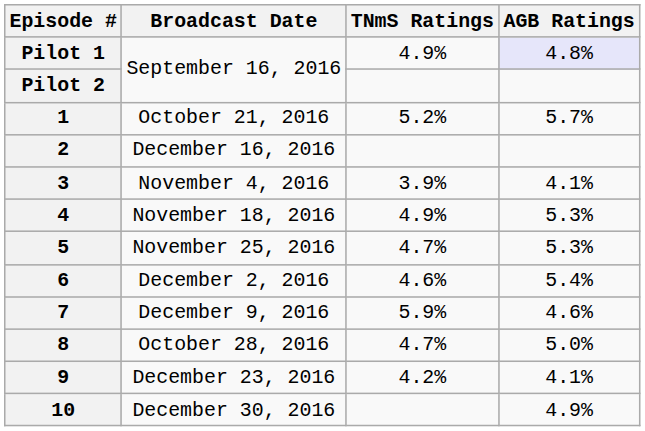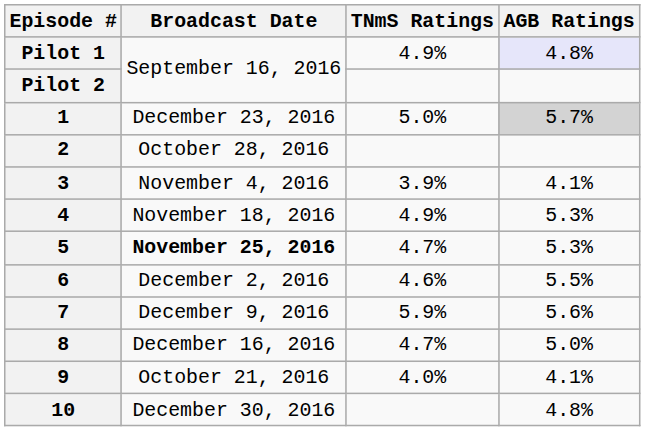 <table class="wikitable sortable" style="text-align:center;">
 <tr>
 <th>Episode #</th>
 <th>Broadcast Date</th>
 <th>TNmS Ratings</th>
 <th>AGB Ratings</th>
 </tr>
 <tr>
 <th>Pilot 1</th>
 <td rowspan=2>September 16, 2016</td>
 <td>4.9%</td>
 <td style="background: lavender;">4.8%</td>
 </tr>
 <tr>
 <th>Pilot 2</th>
 <td></td>
 <td></td>
 </tr>
 <tr>
 <th>1</th>
-<td>October 21, 2016</td>
-<td>5.2%</td>
-<td>5.7%</td>
+<td>December 23, 2016</td>
+<td>5.0%</td>
+<td style="background: lightgrey;">5.7%</td>
 </tr>
 <tr>
 <th>2</th>
-<td>December 16, 2016</td>
+<td>October 28, 2016</td>
 <td></td>
 <td></td>
 </tr>
 <tr>
 <th>3</th>
 <td>November 4, 2016</td>
 <td>3.9%</td>
 <td>4.1%</td>
 </tr>
 <tr>
 <th>4</th>
 <td>November 18, 2016</td>
 <td>4.9%</td>
 <td>5.3%</td>
 </tr>
 <tr>
 <th>5</th>
-<td>November 25, 2016</td>
+<td><strong>November 25, 2016</strong></td>
 <td>4.7%</td>
 <td>5.3%</td>
 </tr>
 <tr>
 <th>6</th>
 <td>December 2, 2016</td>
 <td>4.6%</td>
-<td>5.4%</td>
+<td>5.5%</td>
 </tr>
 <tr>
 <th>7</th>
 <td>December 9, 2016</td>
 <td>5.9%</td>
-<td>4.6%</td>
+<td>5.6%</td>
 </tr>
 <tr>
 <th>8</th>
-<td>October 28, 2016</td>
+<td>December 16, 2016</td>
 <td>4.7%</td>
 <td>5.0%</td>
 </tr>
 <tr>
 <th>9</th>
-<td>December 23, 2016</td>
-<td>4.2%</td>
+<td>October 21, 2016</td>
+<td>4.0%</td>
 <td>4.1%</td>
 </tr>
 <tr>
 <th>10</th>
 <td>December 30, 2016</td>
 <td></td>
-<td>4.9%</td>
+<td>4.8%</td>
 </tr>
 </table>
